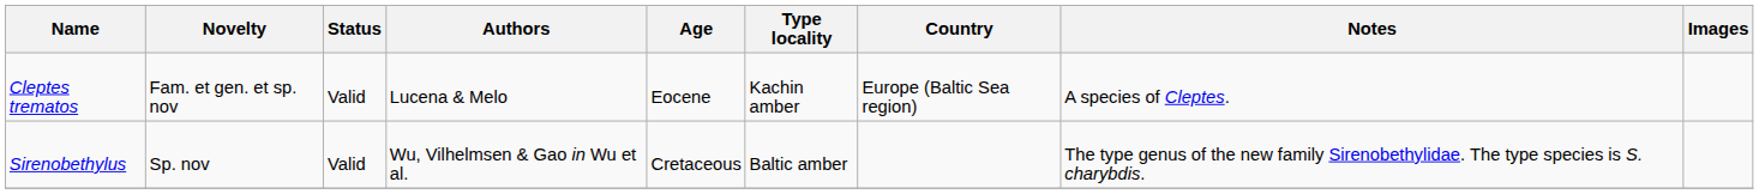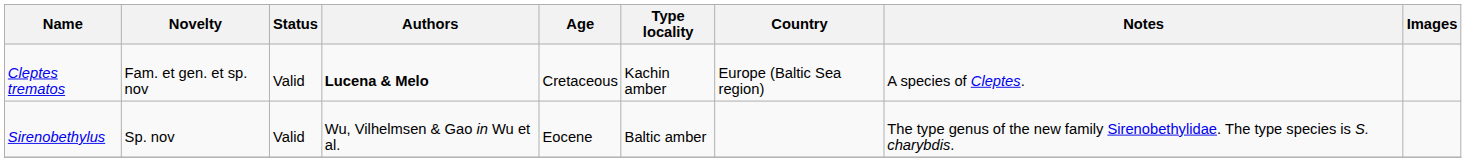 <table class="wikitable sortable" align="center" width="100%">
 <tr>
 <th>Name</th>
 <th>Novelty</th>
 <th>Status</th>
 <th>Authors</th>
 <th>Age</th>
 <th>Type locality</th>
 <th>Country</th>
 <th>Notes</th>
 <th>Images</th>
 </tr>
 <tr>
 <td><br><em><a href='#'>Cleptes trematos</a></em></td>
 <td><br>Fam. et gen. et sp. nov</td>
 <td><br>Valid</td>
-<td><br>Lucena & Melo</td>
-<td><br>Eocene</td>
+<td><strong><br>Lucena & Melo</strong></td>
+<td><br>Cretaceous</td>
 <td><br>Kachin amber</td>
 <td><br>Europe (Baltic Sea region)</td>
 <td><br>A species of <em><a href='#'>Cleptes</a></em>.</td>
 <td></td>
 </tr>
 <tr>
 <td><br><em><a href='#'>Sirenobethylus</a></em></td>
 <td><br>Sp. nov</td>
 <td><br>Valid</td>
 <td><br>Wu, Vilhelmsen & Gao <em>in</em> Wu et al.</td>
-<td><br>Cretaceous</td>
+<td><br>Eocene</td>
 <td><br>Baltic amber</td>
 <td><br></td>
 <td><br>The type genus of the new family <a href='#'>Sirenobethylidae</a>. The type species is <em>S. charybdis</em>.</td>
 <td></td>
 </tr>
 <tr>
 </tr>
 </table>
